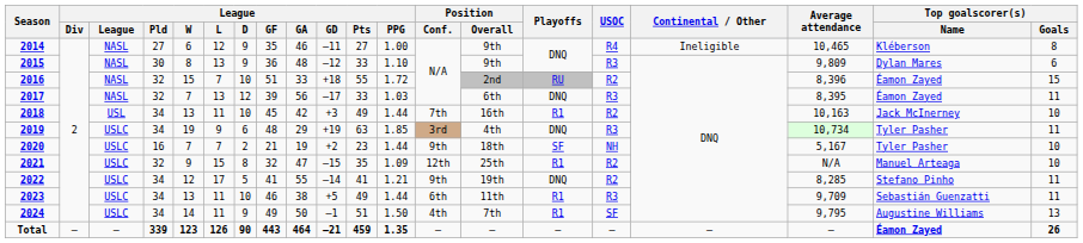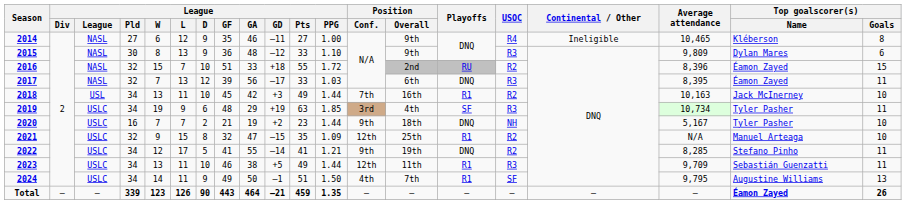 <table class="wikitable" width=100% style="font-size:90%; text-align:center;">
 <tr style="background:#f0f6ff;">
 <th rowspan=2>Season</th>
 <th colspan=11>League</th>
 <th colspan=2>Position</th>
 <th rowspan=2>Playoffs</th>
 <th rowspan=2><a href='#'>USOC</a></th>
 <th rowspan="2"><a href='#'>Continental</a> / Other</th>
 <th rowspan=2>Average <br> attendance</th>
 <th colspan=2>Top goalscorer(s)</th>
 </tr>
 <tr>
 <th>Div</th>
 <th>League</th>
 <th>Pld</th>
 <th>W</th>
 <th>L</th>
 <th>D</th>
 <th>GF</th>
 <th>GA</th>
 <th>GD</th>
 <th>Pts</th>
 <th>PPG</th>
 <th>Conf.</th>
 <th>Overall</th>
 <th>Name</th>
 <th>Goals</th>
 </tr>
 <tr>
 <td><strong><a href='#'>2014</a></strong></td>
 <td rowspan="11">2</td>
 <td><a href='#'>NASL</a></td>
 <td>27</td>
 <td>6</td>
 <td>12</td>
 <td>9</td>
 <td>35</td>
 <td>46</td>
 <td>–11</td>
 <td>27</td>
 <td>1.00</td>
 <td rowspan=4>N/A</td>
 <td>9th</td>
 <td rowspan=2>DNQ</td>
 <td><a href='#'>R4</a></td>
 <td>Ineligible</td>
 <td>10,465</td>
 <td align=left> <a href='#'>Kléberson</a></td>
 <td>8</td>
 </tr>
 <tr>
 <td><strong><a href='#'>2015</a></strong></td>
 <td><a href='#'>NASL</a></td>
 <td>30</td>
 <td>8</td>
 <td>13</td>
 <td>9</td>
 <td>36</td>
 <td>48</td>
 <td>–12</td>
 <td>33</td>
 <td>1.10</td>
 <td>9th</td>
 <td><a href='#'>R3</a></td>
 <td rowspan="10">DNQ</td>
 <td>9,809</td>
 <td align=left> <a href='#'>Dylan Mares</a></td>
 <td>6</td>
 </tr>
 <tr>
 <td><strong><a href='#'>2016</a></strong></td>
 <td><a href='#'>NASL</a></td>
 <td>32</td>
 <td>15</td>
 <td>7</td>
 <td>10</td>
 <td>51</td>
 <td>33</td>
 <td>+18</td>
 <td>55</td>
 <td>1.72</td>
 <td bgcolor=silver>2nd</td>
 <td bgcolor=silver><a href='#'>RU</a></td>
 <td><a href='#'>R2</a></td>
 <td>8,396</td>
 <td align=left> <a href='#'>Éamon Zayed</a></td>
 <td>15</td>
 </tr>
 <tr>
 <td><strong><a href='#'>2017</a></strong></td>
 <td><a href='#'>NASL</a></td>
 <td>32</td>
 <td>7</td>
 <td>13</td>
 <td>12</td>
 <td>39</td>
 <td>56</td>
 <td>–17</td>
 <td>33</td>
 <td>1.03</td>
 <td>6th</td>
 <td>DNQ</td>
 <td><a href='#'>R3</a></td>
 <td>8,395</td>
 <td align=left> <a href='#'>Éamon Zayed</a></td>
 <td>11</td>
 </tr>
 <tr>
 <td><strong><a href='#'>2018</a></strong></td>
 <td><a href='#'>USL</a></td>
 <td>34</td>
 <td>13</td>
 <td>11</td>
 <td>10</td>
 <td>45</td>
 <td>42</td>
 <td>+3</td>
 <td>49</td>
 <td>1.44</td>
 <td>7th</td>
 <td>16th</td>
 <td><a href='#'>R1</a></td>
 <td><a href='#'>R2</a></td>
 <td>10,163</td>
 <td align=left> <a href='#'>Jack McInerney</a></td>
 <td>10</td>
 </tr>
 <tr>
 <td><strong><a href='#'>2019</a></strong></td>
 <td><a href='#'>USLC</a></td>
 <td>34</td>
 <td>19</td>
 <td>9</td>
 <td>6</td>
 <td>48</td>
 <td>29</td>
 <td>+19</td>
 <td>63</td>
 <td>1.85</td>
 <td bgcolor=CFAA88>3rd</td>
 <td>4th</td>
-<td>DNQ</td>
+<td><a href='#'>SF</a></td>
 <td><a href='#'>R3</a></td>
 <td style="background:#dfd;">10,734</td>
 <td align=left> <a href='#'>Tyler Pasher</a></td>
 <td>11</td>
 </tr>
 <tr>
 <td><strong><a href='#'>2020</a></strong></td>
 <td><a href='#'>USLC</a></td>
 <td>16</td>
 <td>7</td>
 <td>7</td>
 <td>2</td>
 <td>21</td>
 <td>19</td>
 <td>+2</td>
 <td>23</td>
 <td>1.44</td>
 <td>9th</td>
 <td>18th</td>
-<td><a href='#'>SF</a></td>
+<td>DNQ</td>
 <td><a href='#'>NH</a></td>
 <td>5,167</td>
 <td align=left> <a href='#'>Tyler Pasher</a></td>
 <td>10</td>
 </tr>
 <tr>
 <td><strong><a href='#'>2021</a></strong></td>
 <td><a href='#'>USLC</a></td>
 <td>32</td>
 <td>9</td>
 <td>15</td>
 <td>8</td>
 <td>32</td>
 <td>47</td>
 <td>–15</td>
 <td>35</td>
 <td>1.09</td>
 <td>12th</td>
 <td>25th</td>
 <td><a href='#'>R1</a></td>
 <td><a href='#'>R2</a></td>
 <td>N/A</td>
 <td align=left> <a href='#'>Manuel Arteaga</a></td>
 <td>10</td>
 </tr>
 <tr>
 <td><strong><a href='#'>2022</a></strong></td>
 <td><a href='#'>USLC</a></td>
 <td>34</td>
 <td>12</td>
 <td>17</td>
 <td>5</td>
 <td>41</td>
 <td>55</td>
 <td>–14</td>
 <td>41</td>
 <td>1.21</td>
 <td>9th</td>
 <td>19th</td>
 <td>DNQ</td>
 <td><a href='#'>R2</a></td>
 <td>8,285</td>
 <td align=left> <a href='#'>Stefano Pinho</a></td>
 <td>11</td>
 </tr>
 <tr>
 <td><strong><a href='#'>2023</a></strong></td>
 <td><a href='#'>USLC</a></td>
 <td>34</td>
 <td>13</td>
 <td>11</td>
 <td>10</td>
 <td>46</td>
 <td>38</td>
 <td>+5</td>
 <td>49</td>
 <td>1.44</td>
-<td>6th</td>
+<td>12th</td>
 <td>11th</td>
 <td><a href='#'>R1</a></td>
 <td><a href='#'>R3</a></td>
 <td>9,709</td>
 <td align=left> <a href='#'>Sebastián Guenzatti</a></td>
 <td>11</td>
 </tr>
 <tr>
 <td><a href='#'><strong>2024</strong></a></td>
 <td><a href='#'>USLC</a></td>
 <td>34</td>
 <td>14</td>
 <td>11</td>
 <td>9</td>
 <td>49</td>
 <td>50</td>
 <td>–1</td>
 <td>51</td>
 <td>1.50</td>
 <td>4th</td>
 <td>7th</td>
 <td><a href='#'>R1</a></td>
 <td><a href='#'>SF</a></td>
 <td>9,795</td>
 <td align=left> <a href='#'>Augustine Williams</a></td>
 <td>13</td>
 </tr>
 <tr>
 <td><strong>Total</strong></td>
 <td>–</td>
 <td>–</td>
 <td><strong>339</strong></td>
 <td><strong>123</strong></td>
 <td><strong>126</strong></td>
 <td><strong>90</strong></td>
 <td><strong>443</strong></td>
 <td><strong>464</strong></td>
 <td><strong>–21</strong></td>
 <td><strong>459</strong></td>
 <td><strong>1.35</strong></td>
 <td>–</td>
 <td>–</td>
 <td>–</td>
 <td>–</td>
 <td>–</td>
 <td>–</td>
 <td align="left"> <strong><a href='#'>Éamon Zayed</a></strong></td>
 <td><strong>26</strong></td>
 </tr>
 </table>
